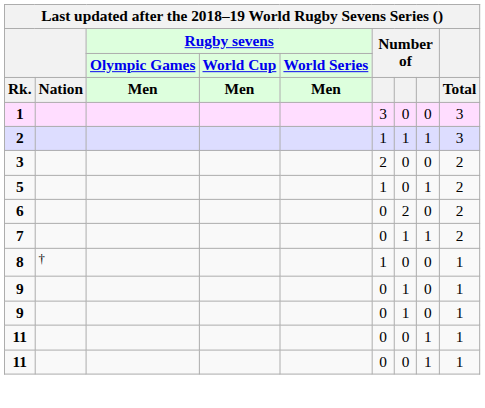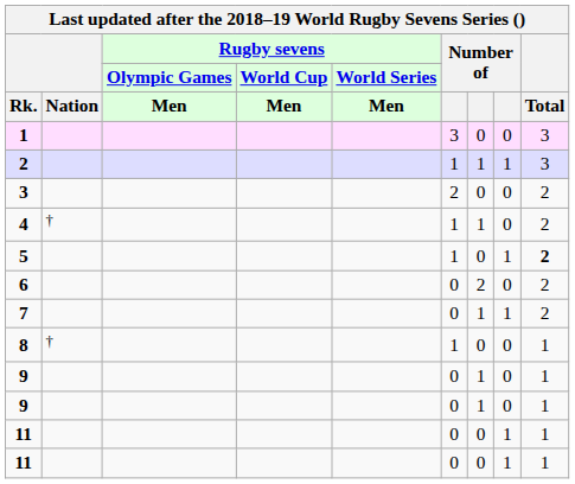 <table class="wikitable" style="margin-top: 0em; text-align: center; font-size: 100%;">
 <tr>
 <th colspan="9">Last updated after the 2018–19 World Rugby Sevens Series ()</th>
 </tr>
 <tr>
 <th rowspan="2" colspan="2"></th>
 <th colspan="3" style="background: #dfd;"><a href='#'>Rugby sevens</a></th>
 <th rowspan="2" colspan="3">Number of</th>
 <th rowspan="2"></th>
 </tr>
 <tr>
 <th style="background: #dfd;"><a href='#'>Olympic Games</a></th>
 <th style="background: #dfd;"><a href='#'>World Cup</a></th>
 <th style="background: #dfd;"><a href='#'>World Series</a></th>
 </tr>
 <tr>
 <th style="width: 1em;">Rk.</th>
 <th>Nation</th>
 <th style="background: #dfd;">Men</th>
 <th style="background: #dfd;">Men</th>
 <th style="background: #dfd;">Men</th>
 <th style="width: 1em;"></th>
 <th style="width: 1em;"></th>
 <th style="width: 1em;"></th>
 <th style="width: 1em;">Total</th>
 </tr>
 <tr style="background: #fdf;">
 <td><strong>1</strong></td>
 <td style="text-align: left;"></td>
 <td></td>
 <td></td>
 <td></td>
 <td>3</td>
 <td>0</td>
 <td>0</td>
 <td>3</td>
 </tr>
 <tr style="background: #ddf;">
 <td><strong>2</strong></td>
 <td style="text-align: left;"></td>
 <td></td>
 <td></td>
 <td></td>
 <td>1</td>
 <td>1</td>
 <td>1</td>
 <td>3</td>
 </tr>
 <tr>
 <td><strong>3</strong></td>
 <td style="text-align: left;"></td>
 <td></td>
 <td></td>
 <td></td>
 <td>2</td>
 <td>0</td>
 <td>0</td>
 <td>2</td>
 </tr>
 <tr>
+<td><strong>4</strong></td>
+<td style="text-align: left;"><sup>†</sup></td>
+<td></td>
+<td></td>
+<td></td>
+<td>1</td>
+<td>1</td>
+<td>0</td>
+<td>2</td>
+</tr>
+<tr>
 <td><strong>5</strong></td>
 <td style="text-align: left;"></td>
 <td></td>
 <td></td>
 <td></td>
 <td>1</td>
 <td>0</td>
 <td>1</td>
-<td>2</td>
+<td><strong>2</strong></td>
 </tr>
 <tr>
 <td><strong>6</strong></td>
 <td style="text-align: left;"></td>
 <td></td>
 <td></td>
 <td></td>
 <td>0</td>
 <td>2</td>
 <td>0</td>
 <td>2</td>
 </tr>
 <tr>
 <td><strong>7</strong></td>
 <td style="text-align: left;"></td>
 <td></td>
 <td></td>
 <td></td>
 <td>0</td>
 <td>1</td>
 <td>1</td>
 <td>2</td>
 </tr>
 <tr>
 <td><strong>8</strong></td>
 <td style="text-align: left;"><sup>†</sup></td>
 <td></td>
 <td></td>
 <td></td>
 <td>1</td>
 <td>0</td>
 <td>0</td>
 <td>1</td>
 </tr>
 <tr>
 <td><strong>9</strong></td>
 <td style="text-align: left;"></td>
 <td></td>
 <td></td>
 <td></td>
 <td>0</td>
 <td>1</td>
 <td>0</td>
 <td>1</td>
 </tr>
 <tr>
 <td><strong>9</strong></td>
 <td style="text-align: left;"></td>
 <td></td>
 <td></td>
 <td></td>
 <td>0</td>
 <td>1</td>
 <td>0</td>
 <td>1</td>
 </tr>
 <tr>
 <td><strong>11</strong></td>
 <td style="text-align: left;"></td>
 <td></td>
 <td></td>
 <td></td>
 <td>0</td>
 <td>0</td>
 <td>1</td>
 <td>1</td>
 </tr>
 <tr>
 <td><strong>11</strong></td>
 <td style="text-align: left;"></td>
 <td></td>
 <td></td>
 <td></td>
 <td>0</td>
 <td>0</td>
 <td>1</td>
 <td>1</td>
 </tr>
 </table>
